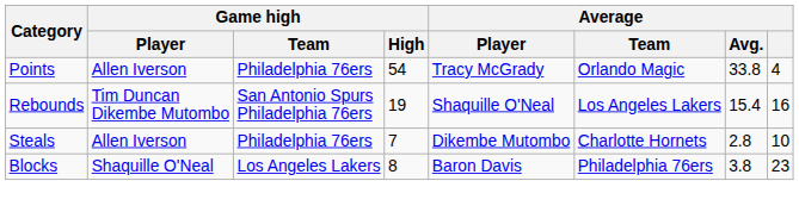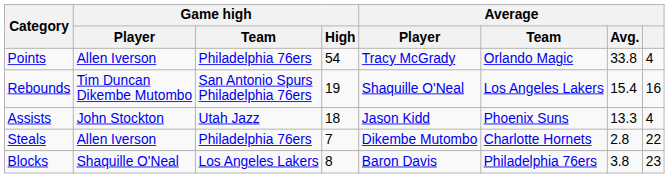 <table class=wikitable style="text-align:left;">
 <tr>
 <th rowspan=2>Category</th>
 <th colspan=3>Game high</th>
 <th colspan=4>Average</th>
 </tr>
 <tr>
 <th>Player</th>
 <th>Team</th>
 <th>High</th>
 <th>Player</th>
 <th>Team</th>
 <th>Avg.</th>
 <th></th>
 </tr>
 <tr>
 <td><a href='#'>Points</a></td>
 <td><a href='#'>Allen Iverson</a></td>
 <td><a href='#'>Philadelphia 76ers</a></td>
 <td>54</td>
 <td><a href='#'>Tracy McGrady</a></td>
 <td><a href='#'>Orlando Magic</a></td>
 <td>33.8</td>
 <td>4</td>
 </tr>
 <tr>
 <td><a href='#'>Rebounds</a></td>
 <td><a href='#'>Tim Duncan</a><br><a href='#'>Dikembe Mutombo</a></td>
 <td><a href='#'>San Antonio Spurs</a><br><a href='#'>Philadelphia 76ers</a></td>
 <td>19</td>
 <td><a href='#'>Shaquille O'Neal</a></td>
 <td><a href='#'>Los Angeles Lakers</a></td>
 <td>15.4</td>
 <td>16</td>
 </tr>
 <tr>
+<td><a href='#'>Assists</a></td>
+<td><a href='#'>John Stockton</a></td>
+<td><a href='#'>Utah Jazz</a></td>
+<td>18</td>
+<td><a href='#'>Jason Kidd</a></td>
+<td><a href='#'>Phoenix Suns</a></td>
+<td>13.3</td>
+<td>4</td>
+</tr>
+<tr>
 <td><a href='#'>Steals</a></td>
 <td><a href='#'>Allen Iverson</a></td>
 <td><a href='#'>Philadelphia 76ers</a></td>
 <td>7</td>
 <td><a href='#'>Dikembe Mutombo</a></td>
 <td><a href='#'>Charlotte Hornets</a></td>
 <td>2.8</td>
-<td>10</td>
+<td>22</td>
 </tr>
 <tr>
 <td><a href='#'>Blocks</a></td>
 <td><a href='#'>Shaquille O'Neal</a></td>
 <td><a href='#'>Los Angeles Lakers</a></td>
 <td>8</td>
 <td><a href='#'>Baron Davis</a></td>
 <td><a href='#'>Philadelphia 76ers</a></td>
 <td>3.8</td>
 <td>23</td>
 </tr>
 </table>
